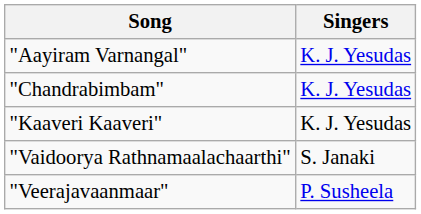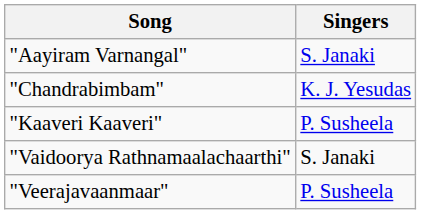 <table class="wikitable" style="font-size:95%;">
 <tr>
 <th>Song</th>
 <th>Singers</th>
 </tr>
 <tr>
 <td>"Aayiram Varnangal"</td>
-<td><a href='#'>K. J. Yesudas</a></td>
+<td><a href='#'>S. Janaki</a></td>
 </tr>
 <tr>
 <td>"Chandrabimbam"</td>
 <td><a href='#'>K. J. Yesudas</a></td>
 </tr>
 <tr>
 <td>"Kaaveri Kaaveri"</td>
-<td>K. J. Yesudas</td>
+<td><a href='#'>P. Susheela</a></td>
 </tr>
 <tr>
 <td>"Vaidoorya Rathnamaalachaarthi"</td>
 <td>S. Janaki</td>
 </tr>
 <tr>
 <td>"Veerajavaanmaar"</td>
 <td><a href='#'>P. Susheela</a></td>
 </tr>
 </table>
